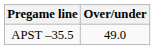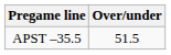 <table class="wikitable">
 <tr align="center">
 <th style=>Pregame line</th>
 <th style=>Over/under</th>
 </tr>
 <tr align="center">
 <td>APST –35.5</td>
-<td>49.0</td>
+<td>51.5</td>
 </tr>
 </table>
